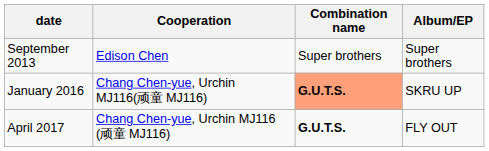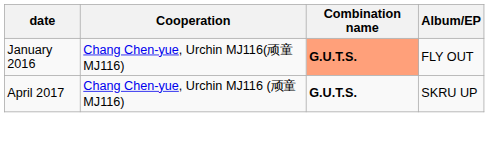 <table class="wikitable">
 <tr>
 <th>date</th>
 <th>Cooperation</th>
 <th>Combination name</th>
 <th>Album/EP</th>
 </tr>
 <tr>
-<td>September 2013</td>
-<td><a href='#'>Edison Chen</a></td>
-<td>Super brothers</td>
-<td>Super brothers</td>
-</tr>
-<tr>
 <td>January 2016</td>
 <td><a href='#'>Chang Chen-yue</a>, Urchin MJ116(顽童 MJ116)</td>
 <td style="background: lightsalmon;"><strong>G.U.T.S.</strong></td>
-<td>SKRU UP</td>
+<td>FLY OUT</td>
 </tr>
 <tr>
 <td>April 2017</td>
 <td><a href='#'>Chang Chen-yue</a>, Urchin MJ116 (顽童 MJ116)</td>
 <td><strong>G.U.T.S.</strong></td>
-<td>FLY OUT</td>
+<td>SKRU UP</td>
 </tr>
 </table>
